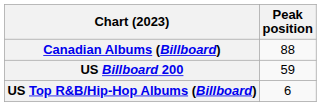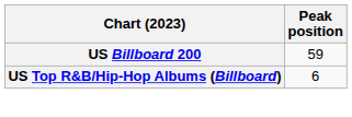 <table class="wikitable sortable plainrowheaders" style="text-align:center;">
 <tr>
 <th scope="col">Chart (2023)</th>
 <th scope="col">Peak<br>position</th>
-</tr>
-<tr>
-<th scope="row"><a href='#'>Canadian Albums</a> (<em><a href='#'>Billboard</a></em>)</th>
-<td>88</td>
 </tr>
 <tr>
 <th scope="row">US <a href='#'><em>Billboard</em> 200</a></th>
 <td>59</td>
 </tr>
 <tr>
 <th scope="row">US <a href='#'>Top R&B/Hip-Hop Albums</a> (<em><a href='#'>Billboard</a></em>)</th>
 <td>6</td>
 </tr>
 </table>
